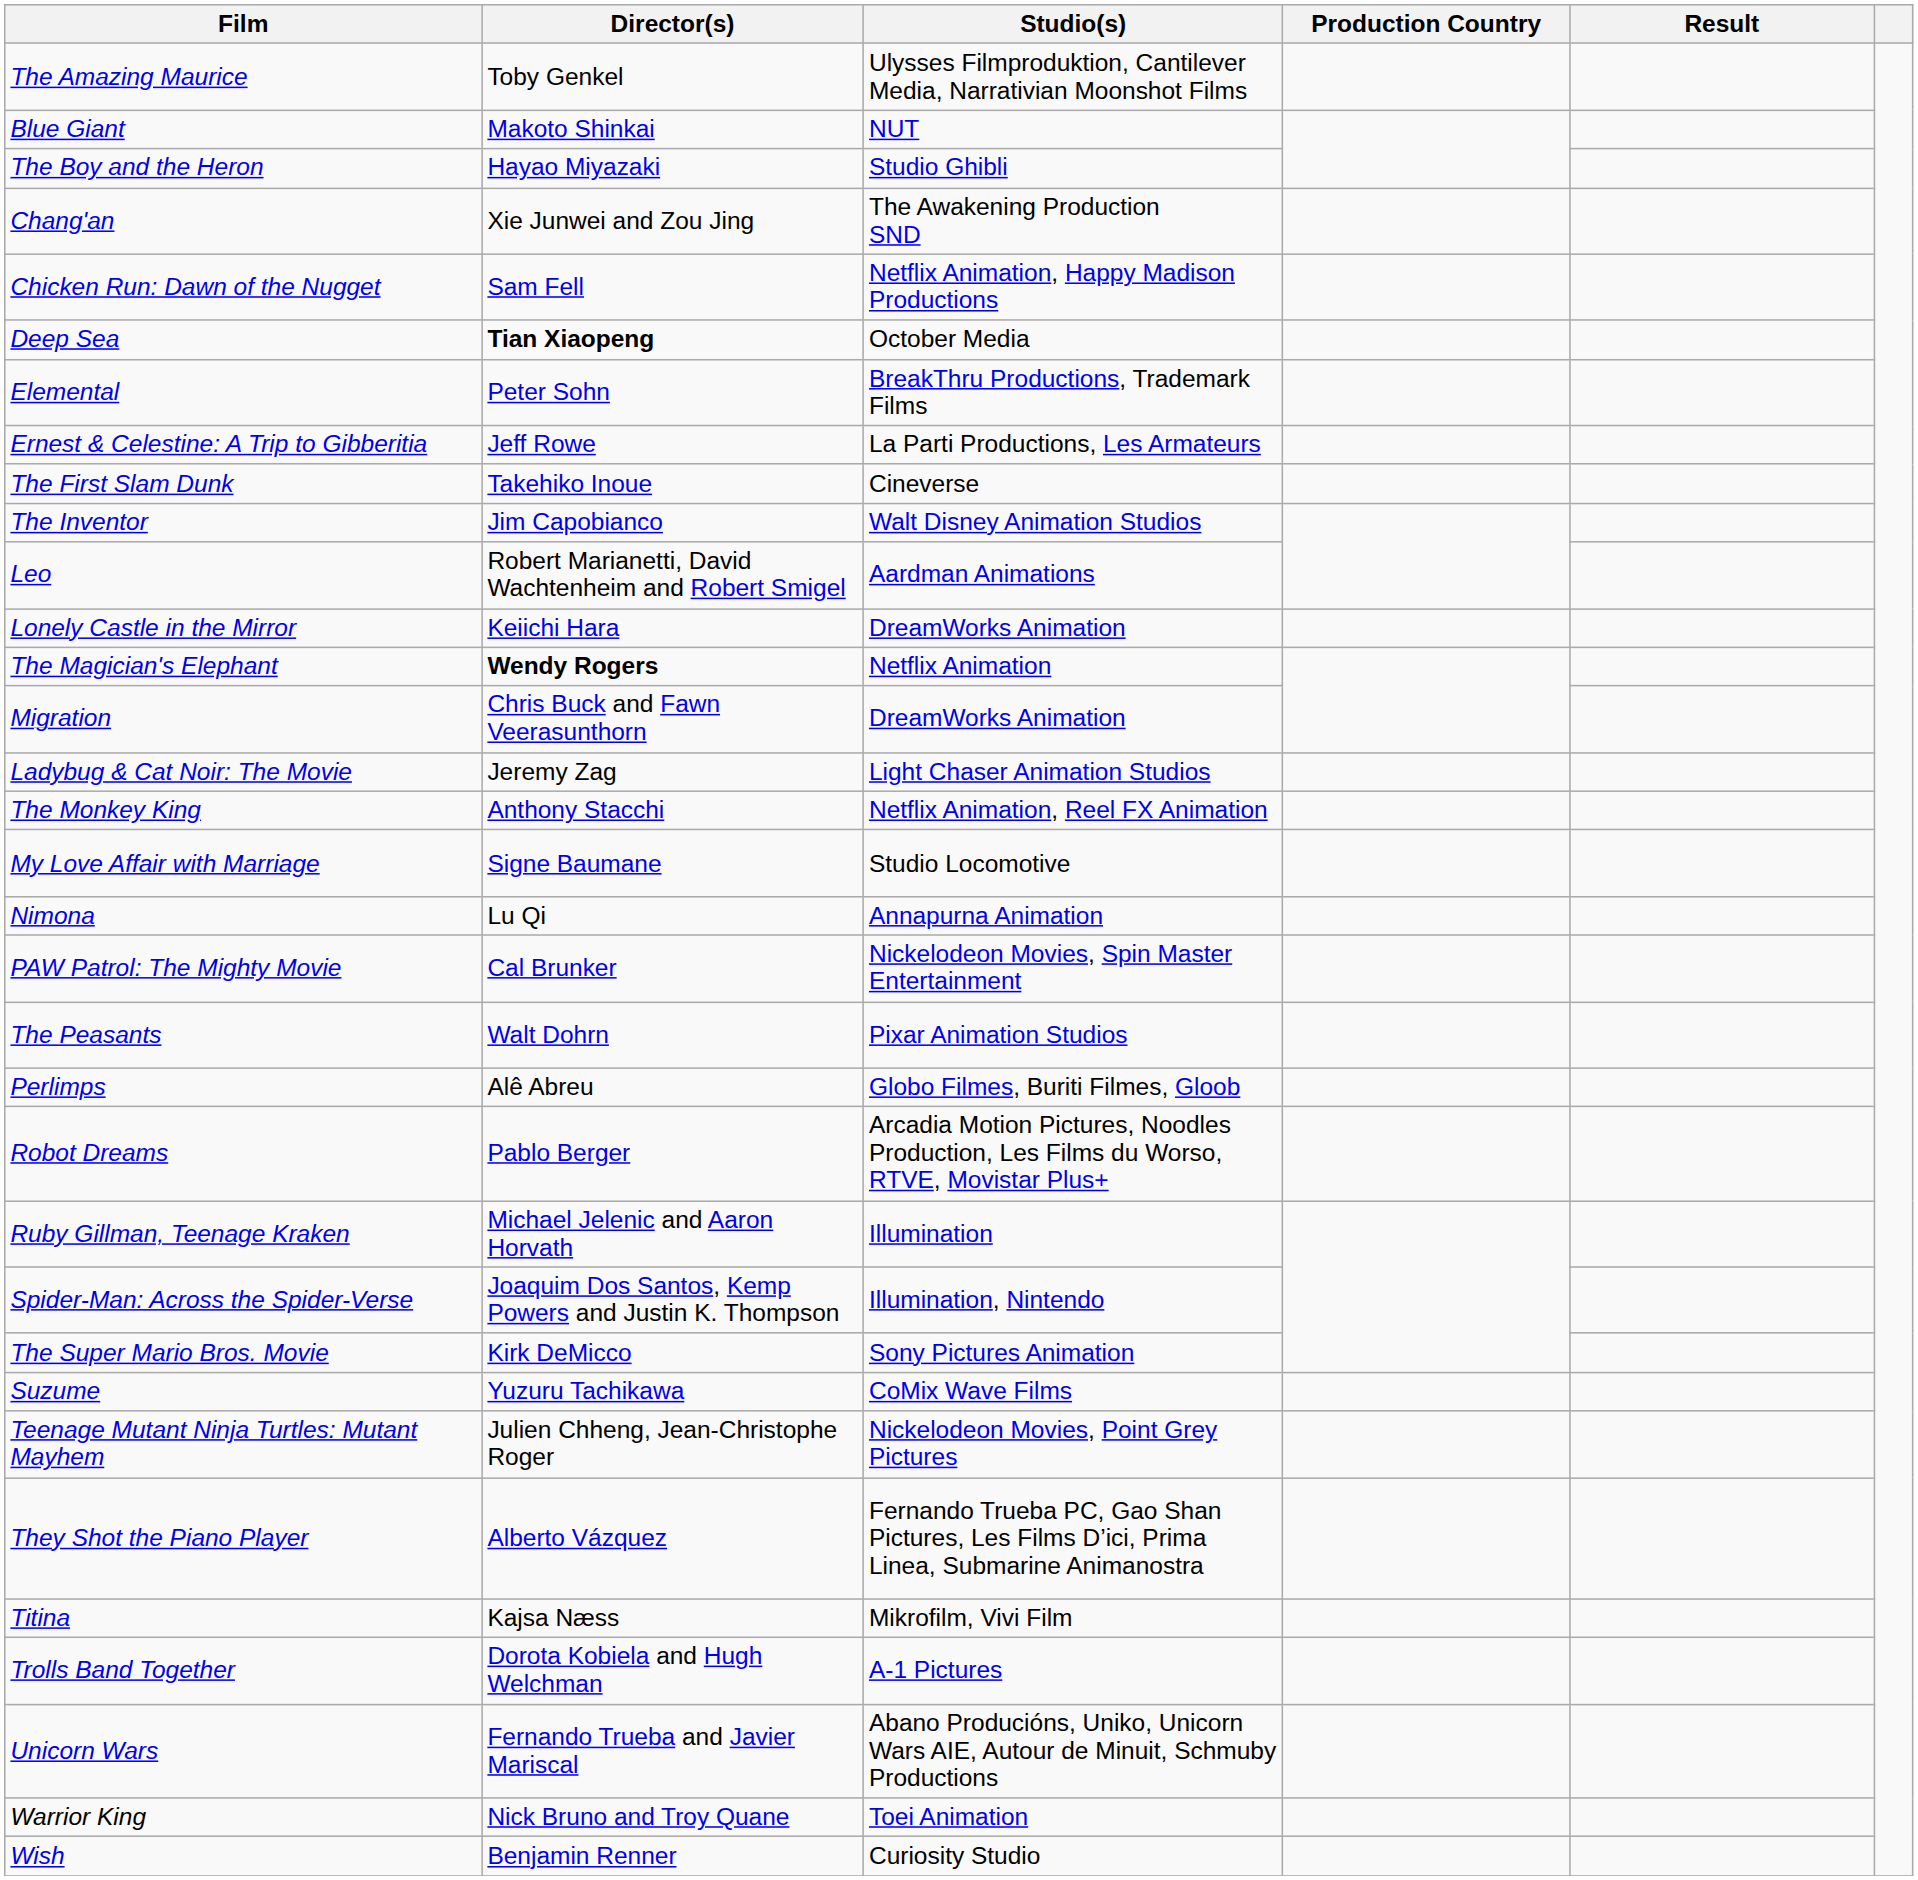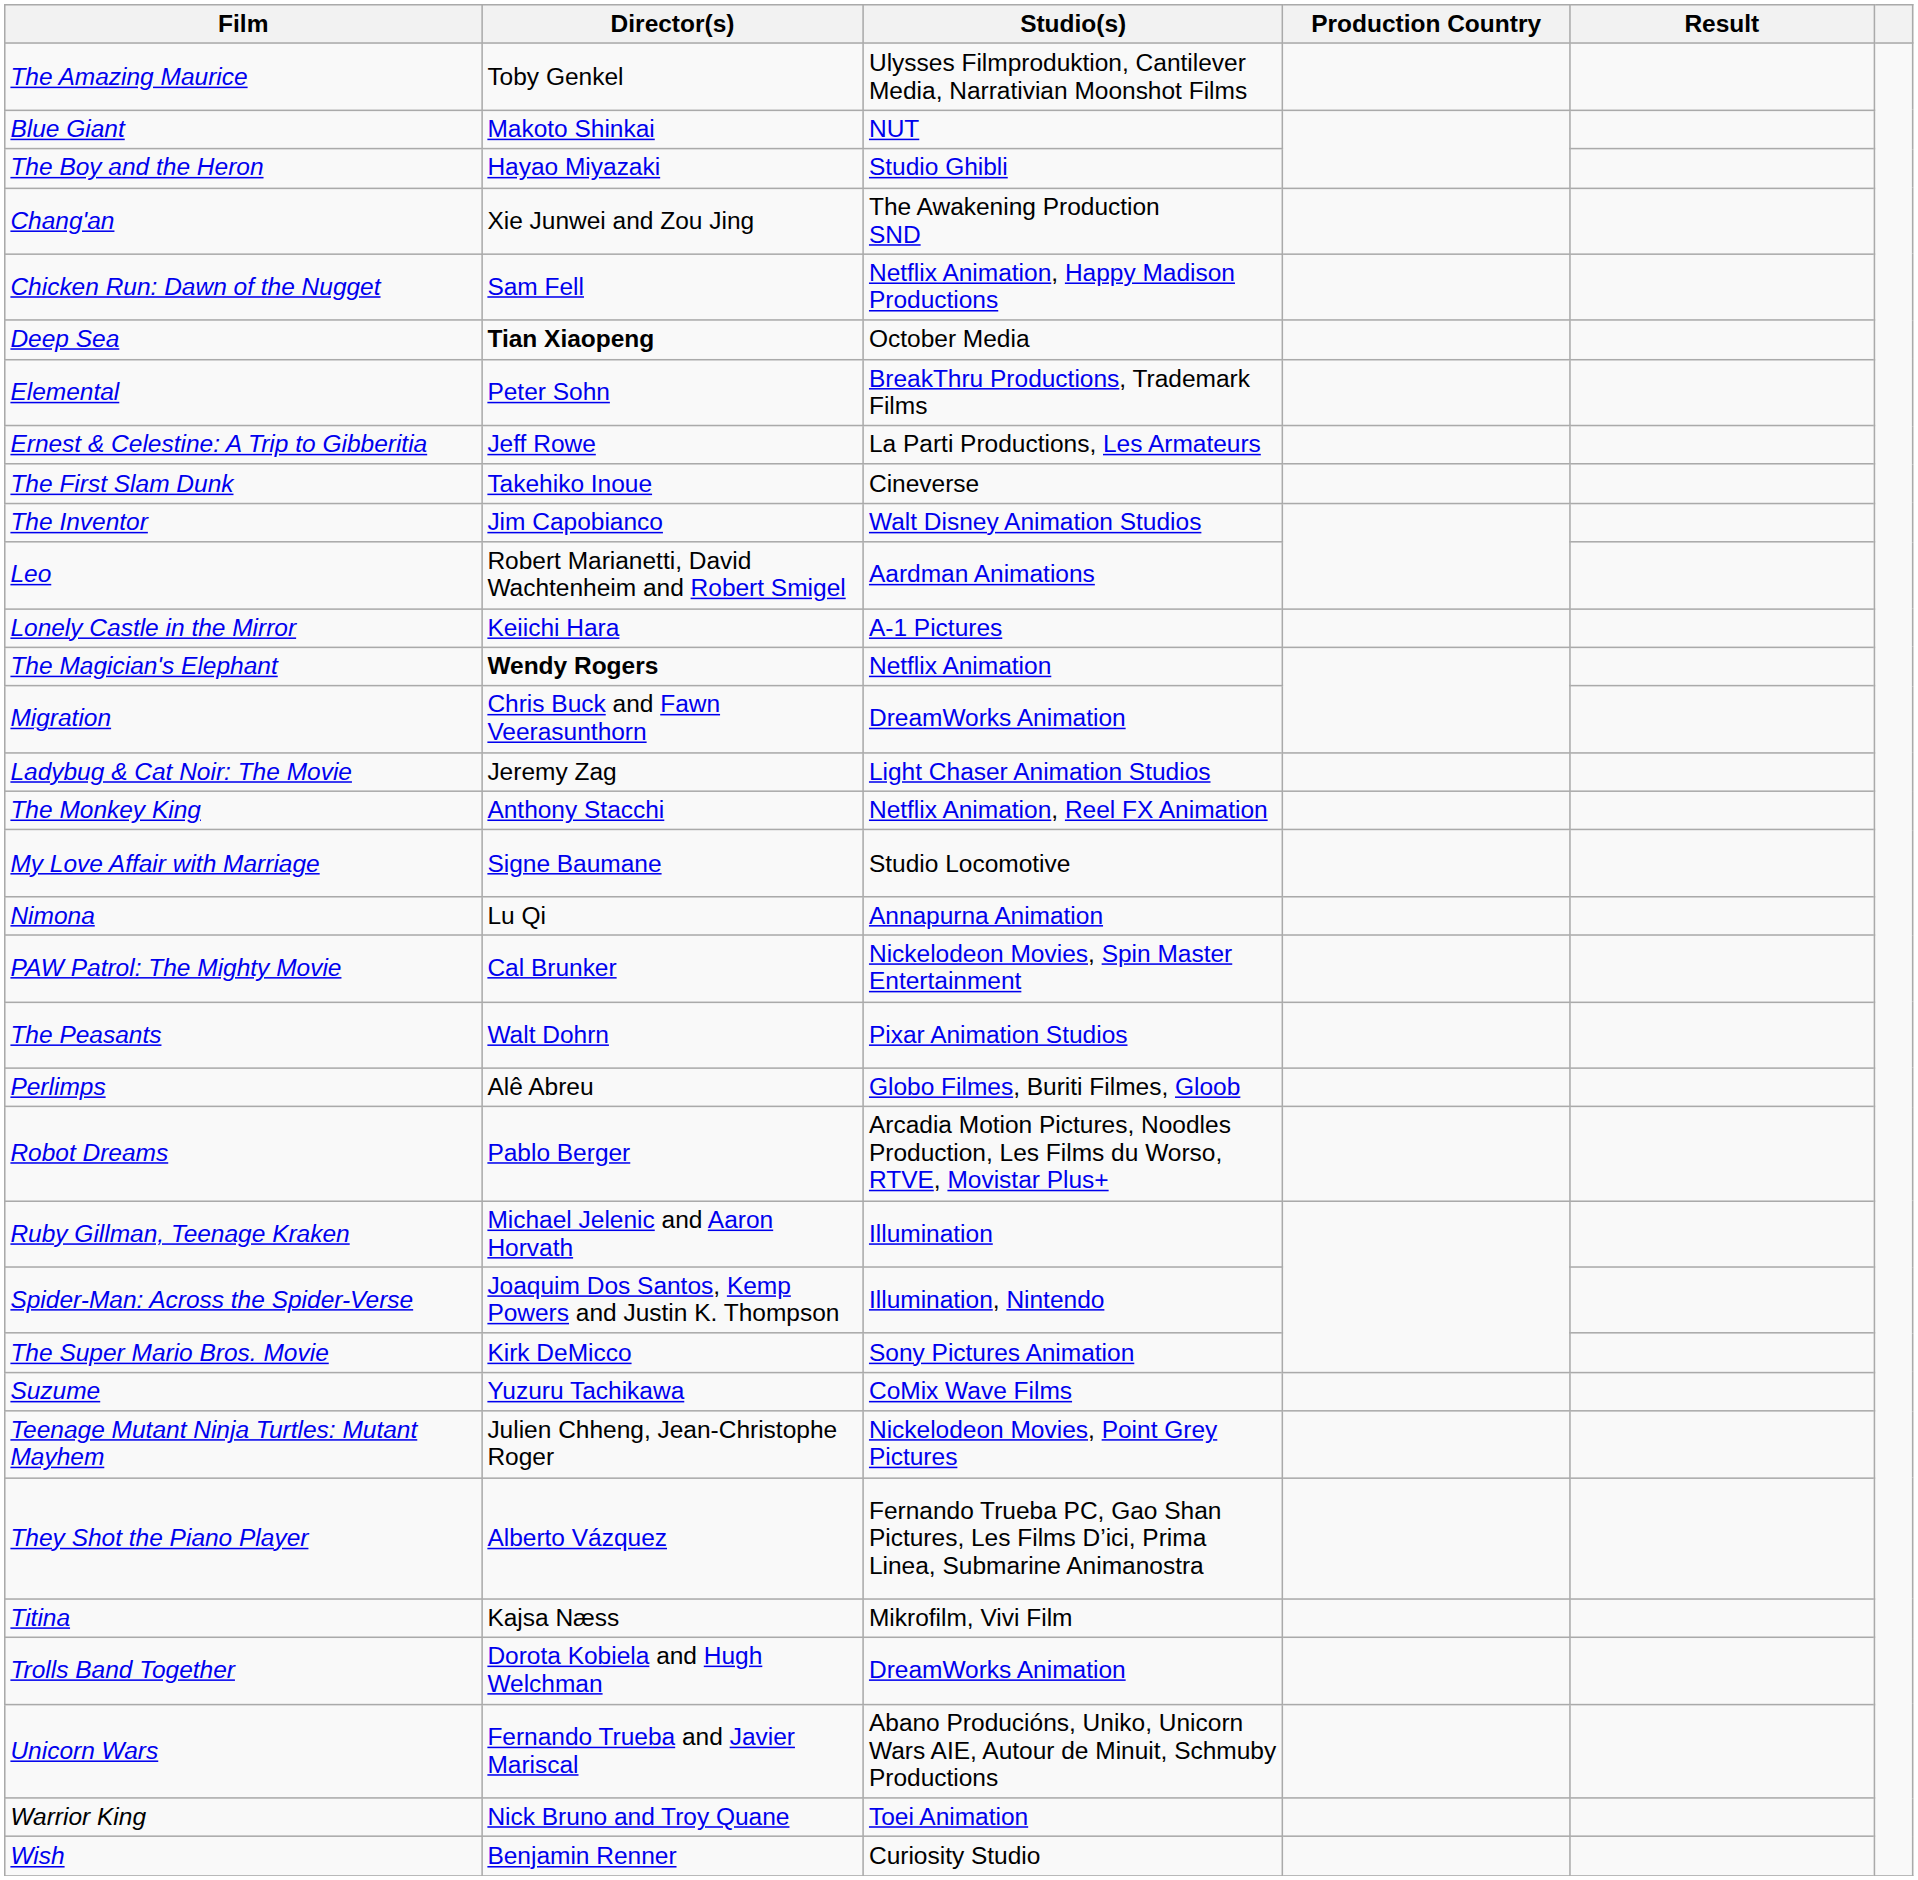 <table class="wikitable">
 <tr>
 <th scope="col" style="width:25%;">Film</th>
 <th scope="col" style="width:20%;">Director(s)</th>
 <th scope="col" style="width:22%;">Studio(s)</th>
 <th scope="col" style="width:15%;">Production Country</th>
 <th scope="col">Result</th>
 <th scope="col" style="width:2%;"></th>
 </tr>
 <tr>
 <td><em><a href='#'>The Amazing Maurice</a></em></td>
 <td>Toby Genkel</td>
 <td>Ulysses Filmproduktion, Cantilever Media, Narrativian Moonshot Films</td>
 <td><br></td>
 <td></td>
 <td rowspan="33"></td>
 </tr>
 <tr>
 <td><em><a href='#'>Blue Giant</a></em></td>
 <td><a href='#'>Makoto Shinkai</a></td>
 <td><a href='#'>NUT</a></td>
 <td rowspan="2"></td>
 <td></td>
 </tr>
 <tr>
 <td><em><a href='#'>The Boy and the Heron</a></em></td>
 <td><a href='#'>Hayao Miyazaki</a></td>
 <td><a href='#'>Studio Ghibli</a></td>
 <td></td>
 </tr>
 <tr>
 <td><em><a href='#'>Chang'an</a></em></td>
 <td>Xie Junwei and Zou Jing</td>
 <td>The Awakening Production<br><a href='#'>SND</a></td>
 <td></td>
 <td></td>
 </tr>
 <tr>
 <td><em><a href='#'>Chicken Run: Dawn of the Nugget</a></em></td>
 <td><a href='#'>Sam Fell</a></td>
 <td><a href='#'>Netflix Animation</a>, <a href='#'>Happy Madison Productions</a></td>
 <td></td>
 <td></td>
 </tr>
 <tr>
 <td><em><a href='#'>Deep Sea</a></em></td>
 <td><strong>Tian Xiaopeng</strong></td>
 <td>October Media</td>
 <td></td>
 <td></td>
 </tr>
 <tr>
 <td><em><a href='#'>Elemental</a></em></td>
 <td><a href='#'>Peter Sohn</a></td>
 <td><a href='#'>BreakThru Productions</a>, Trademark Films</td>
 <td></td>
 <td></td>
 </tr>
 <tr>
 <td><em><a href='#'>Ernest & Celestine: A Trip to Gibberitia</a></em></td>
 <td><a href='#'>Jeff Rowe</a></td>
 <td>La Parti Productions, <a href='#'>Les Armateurs</a></td>
 <td></td>
 <td></td>
 </tr>
 <tr>
 <td><em><a href='#'>The First Slam Dunk</a></em></td>
 <td><a href='#'>Takehiko Inoue</a></td>
 <td>Cineverse</td>
 <td></td>
 <td></td>
 </tr>
 <tr>
 <td><em><a href='#'>The Inventor</a></em></td>
 <td><a href='#'>Jim Capobianco</a></td>
 <td><a href='#'>Walt Disney Animation Studios</a></td>
 <td rowspan="2"></td>
 <td></td>
 </tr>
 <tr>
 <td><em><a href='#'>Leo</a></em></td>
 <td>Robert Marianetti, David Wachtenheim and <a href='#'>Robert Smigel</a></td>
 <td><a href='#'>Aardman Animations</a></td>
 <td></td>
 </tr>
 <tr>
 <td><em><a href='#'>Lonely Castle in the Mirror</a></em></td>
 <td><a href='#'>Keiichi Hara</a></td>
-<td><a href='#'>DreamWorks Animation</a></td>
+<td><a href='#'>A-1 Pictures</a></td>
 <td></td>
 <td></td>
 </tr>
 <tr>
 <td><em><a href='#'>The Magician's Elephant</a></em></td>
 <td><strong>Wendy Rogers</strong></td>
 <td><a href='#'>Netflix Animation</a></td>
 <td rowspan="2"></td>
 <td></td>
 </tr>
 <tr>
 <td><em><a href='#'>Migration</a></em></td>
 <td><a href='#'>Chris Buck</a> and <a href='#'>Fawn Veerasunthorn</a></td>
 <td><a href='#'>DreamWorks Animation</a></td>
 <td></td>
 </tr>
 <tr>
 <td><em><a href='#'>Ladybug & Cat Noir: The Movie</a></em></td>
 <td>Jeremy Zag</td>
 <td><a href='#'>Light Chaser Animation Studios</a></td>
 <td></td>
 <td></td>
 </tr>
 <tr>
 <td><em><a href='#'>The Monkey King</a></em></td>
 <td><a href='#'>Anthony Stacchi</a></td>
 <td><a href='#'>Netflix Animation</a>, <a href='#'>Reel FX Animation</a></td>
 <td></td>
 <td></td>
 </tr>
 <tr>
 <td><em><a href='#'>My Love Affair with Marriage</a></em></td>
 <td><a href='#'>Signe Baumane</a></td>
 <td>Studio Locomotive</td>
 <td><br><br></td>
 <td></td>
 </tr>
 <tr>
 <td><em> <a href='#'>Nimona</a></em></td>
 <td>Lu Qi</td>
 <td><a href='#'>Annapurna Animation</a></td>
 <td></td>
 <td></td>
 </tr>
 <tr>
 <td><em><a href='#'>PAW Patrol: The Mighty Movie</a></em></td>
 <td><a href='#'>Cal Brunker</a></td>
 <td><a href='#'>Nickelodeon Movies</a>, <a href='#'>Spin Master Entertainment</a></td>
 <td><br></td>
 <td></td>
 </tr>
 <tr>
 <td><em><a href='#'>The Peasants</a></em></td>
 <td><a href='#'>Walt Dohrn</a></td>
 <td><a href='#'>Pixar Animation Studios</a></td>
 <td><br><br></td>
 <td></td>
 </tr>
 <tr>
 <td><em><a href='#'>Perlimps</a></em></td>
 <td>Alê Abreu</td>
 <td><a href='#'>Globo Filmes</a>, Buriti Filmes, <a href='#'>Gloob</a></td>
 <td></td>
 <td></td>
 </tr>
 <tr>
 <td><em><a href='#'>Robot Dreams</a></em></td>
 <td><a href='#'>Pablo Berger</a></td>
 <td>Arcadia Motion Pictures, Noodles Production, Les Films du Worso, <a href='#'>RTVE</a>, <a href='#'>Movistar Plus+</a></td>
 <td><br></td>
 <td></td>
 </tr>
 <tr>
 <td><em><a href='#'>Ruby Gillman, Teenage Kraken</a></em></td>
 <td><a href='#'>Michael Jelenic</a> and <a href='#'>Aaron Horvath</a></td>
 <td><a href='#'>Illumination</a></td>
 <td rowspan="3"></td>
 <td></td>
 </tr>
 <tr>
 <td><em><a href='#'>Spider-Man: Across the Spider-Verse</a></em></td>
 <td><a href='#'>Joaquim Dos Santos</a>, <a href='#'>Kemp Powers</a> and Justin K. Thompson</td>
 <td><a href='#'>Illumination</a>, <a href='#'>Nintendo</a></td>
 <td></td>
 </tr>
 <tr>
 <td><em><a href='#'>The Super Mario Bros. Movie</a></em></td>
 <td><a href='#'>Kirk DeMicco</a></td>
 <td><a href='#'>Sony Pictures Animation</a></td>
 <td></td>
 </tr>
 <tr>
 <td><em><a href='#'>Suzume</a></em></td>
 <td><a href='#'>Yuzuru Tachikawa</a></td>
 <td><a href='#'>CoMix Wave Films</a></td>
 <td></td>
 <td></td>
 </tr>
 <tr>
 <td><em><a href='#'>Teenage Mutant Ninja Turtles: Mutant Mayhem</a></em></td>
 <td>Julien Chheng, Jean-Christophe Roger</td>
 <td><a href='#'>Nickelodeon Movies</a>, <a href='#'>Point Grey Pictures</a></td>
 <td></td>
 <td></td>
 </tr>
 <tr>
 <td><em><a href='#'>They Shot the Piano Player</a></em></td>
 <td><a href='#'>Alberto Vázquez</a></td>
 <td>Fernando Trueba PC, Gao Shan Pictures, Les Films D’ici, Prima Linea, Submarine Animanostra</td>
 <td><br><br><br><br></td>
 <td></td>
 </tr>
 <tr>
 <td><em><a href='#'>Titina</a></em></td>
 <td>Kajsa Næss</td>
 <td>Mikrofilm, Vivi Film</td>
 <td><br></td>
 <td></td>
 </tr>
 <tr>
 <td><em><a href='#'>Trolls Band Together</a></em></td>
 <td><a href='#'>Dorota Kobiela</a> and <a href='#'>Hugh Welchman</a></td>
-<td><a href='#'>A-1 Pictures</a></td>
+<td><a href='#'>DreamWorks Animation</a></td>
 <td></td>
 <td></td>
 </tr>
 <tr>
 <td><em><a href='#'>Unicorn Wars</a></em></td>
 <td><a href='#'>Fernando Trueba</a> and <a href='#'>Javier Mariscal</a></td>
 <td>Abano Producións, Uniko, Unicorn Wars AIE, Autour de Minuit, Schmuby Productions</td>
 <td><br></td>
 <td></td>
 </tr>
 <tr>
 <td><em>Warrior King</em></td>
 <td><a href='#'>Nick Bruno and Troy Quane</a></td>
 <td><a href='#'>Toei Animation</a></td>
 <td></td>
 <td></td>
 </tr>
 <tr>
 <td><em><a href='#'>Wish</a></em></td>
 <td><a href='#'>Benjamin Renner</a></td>
 <td>Curiosity Studio</td>
 <td></td>
 <td></td>
 </tr>
 </table>
